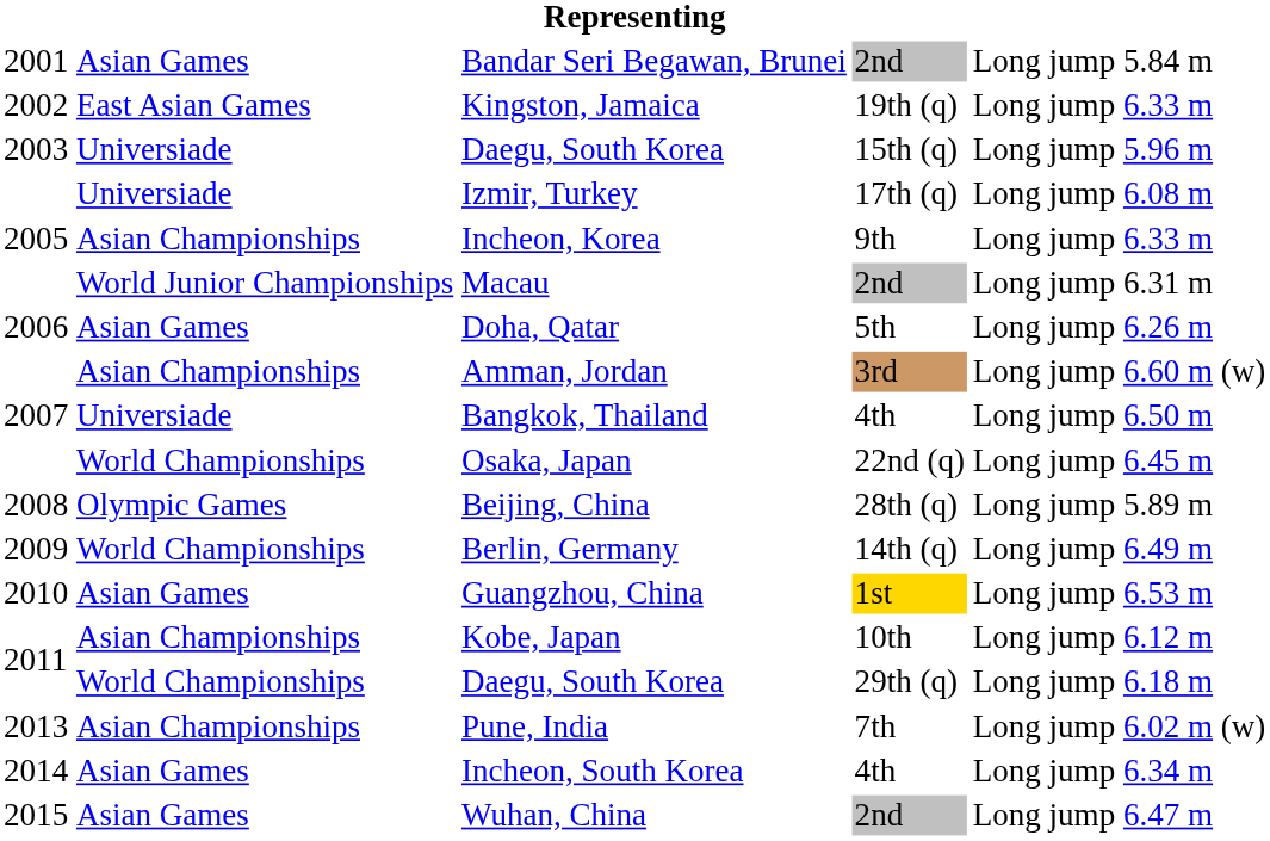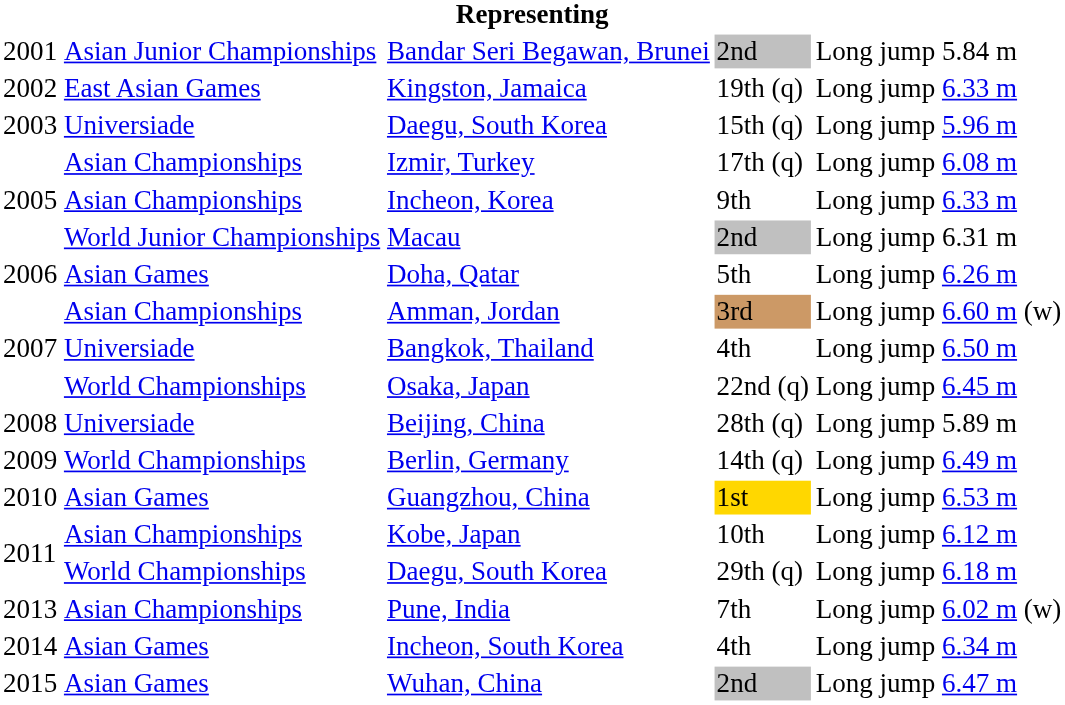 <table>
 <tr>
 <th colspan="6">Representing </th>
 </tr>
 <tr>
 <td>2001</td>
-<td><a href='#'>Asian Games</a></td>
+<td><a href='#'>Asian Junior Championships</a></td>
 <td><a href='#'>Bandar Seri Begawan, Brunei</a></td>
 <td bgcolor=silver>2nd</td>
 <td>Long jump</td>
 <td>5.84 m</td>
 </tr>
 <tr>
 <td>2002</td>
 <td><a href='#'>East Asian Games</a></td>
 <td><a href='#'>Kingston, Jamaica</a></td>
 <td>19th (q)</td>
 <td>Long jump</td>
 <td><a href='#'>6.33 m</a></td>
 </tr>
 <tr>
 <td>2003</td>
 <td><a href='#'>Universiade</a></td>
 <td><a href='#'>Daegu, South Korea</a></td>
 <td>15th (q)</td>
 <td>Long jump</td>
 <td><a href='#'>5.96 m</a></td>
 </tr>
 <tr>
 <td rowspan=3>2005</td>
-<td><a href='#'>Universiade</a></td>
+<td><a href='#'>Asian Championships</a></td>
 <td><a href='#'>Izmir, Turkey</a></td>
 <td>17th (q)</td>
 <td>Long jump</td>
 <td><a href='#'>6.08 m</a></td>
 </tr>
 <tr>
 <td><a href='#'>Asian Championships</a></td>
 <td><a href='#'>Incheon, Korea</a></td>
 <td>9th</td>
 <td>Long jump</td>
 <td><a href='#'>6.33 m</a></td>
 </tr>
 <tr>
 <td><a href='#'>World Junior Championships</a></td>
 <td><a href='#'>Macau</a></td>
 <td bgcolor=silver>2nd</td>
 <td>Long jump</td>
 <td>6.31 m</td>
 </tr>
 <tr>
 <td>2006</td>
 <td><a href='#'>Asian Games</a></td>
 <td><a href='#'>Doha, Qatar</a></td>
 <td>5th</td>
 <td>Long jump</td>
 <td><a href='#'>6.26 m</a></td>
 </tr>
 <tr>
 <td rowspan=3>2007</td>
 <td><a href='#'>Asian Championships</a></td>
 <td><a href='#'>Amman, Jordan</a></td>
 <td bgcolor=cc9966>3rd</td>
 <td>Long jump</td>
 <td><a href='#'>6.60 m</a> (w)</td>
 </tr>
 <tr>
 <td><a href='#'>Universiade</a></td>
 <td><a href='#'>Bangkok, Thailand</a></td>
 <td>4th</td>
 <td>Long jump</td>
 <td><a href='#'>6.50 m</a></td>
 </tr>
 <tr>
 <td><a href='#'>World Championships</a></td>
 <td><a href='#'>Osaka, Japan</a></td>
 <td>22nd (q)</td>
 <td>Long jump</td>
 <td><a href='#'>6.45 m</a></td>
 </tr>
 <tr>
 <td>2008</td>
-<td><a href='#'>Olympic Games</a></td>
+<td><a href='#'>Universiade</a></td>
 <td><a href='#'>Beijing, China</a></td>
 <td>28th (q)</td>
 <td>Long jump</td>
 <td>5.89 m</td>
 </tr>
 <tr>
 <td>2009</td>
 <td><a href='#'>World Championships</a></td>
 <td><a href='#'>Berlin, Germany</a></td>
 <td>14th (q)</td>
 <td>Long jump</td>
 <td><a href='#'>6.49 m</a></td>
 </tr>
 <tr>
 <td>2010</td>
 <td><a href='#'>Asian Games</a></td>
 <td><a href='#'>Guangzhou, China</a></td>
 <td bgcolor=gold>1st</td>
 <td>Long jump</td>
 <td><a href='#'>6.53 m</a></td>
 </tr>
 <tr>
 <td rowspan=2>2011</td>
 <td><a href='#'>Asian Championships</a></td>
 <td><a href='#'>Kobe, Japan</a></td>
 <td>10th</td>
 <td>Long jump</td>
 <td><a href='#'>6.12 m</a></td>
 </tr>
 <tr>
 <td><a href='#'>World Championships</a></td>
 <td><a href='#'>Daegu, South Korea</a></td>
 <td>29th (q)</td>
 <td>Long jump</td>
 <td><a href='#'>6.18 m</a></td>
 </tr>
 <tr>
 <td>2013</td>
 <td><a href='#'>Asian Championships</a></td>
 <td><a href='#'>Pune, India</a></td>
 <td>7th</td>
 <td>Long jump</td>
 <td><a href='#'>6.02 m</a> (w)</td>
 </tr>
 <tr>
 <td>2014</td>
 <td><a href='#'>Asian Games</a></td>
 <td><a href='#'>Incheon, South Korea</a></td>
 <td>4th</td>
 <td>Long jump</td>
 <td><a href='#'>6.34 m</a></td>
 </tr>
 <tr>
 <td>2015</td>
 <td><a href='#'>Asian Games</a></td>
 <td><a href='#'>Wuhan, China</a></td>
 <td bgcolor=silver>2nd</td>
 <td>Long jump</td>
 <td><a href='#'>6.47 m</a></td>
 </tr>
 </table>
